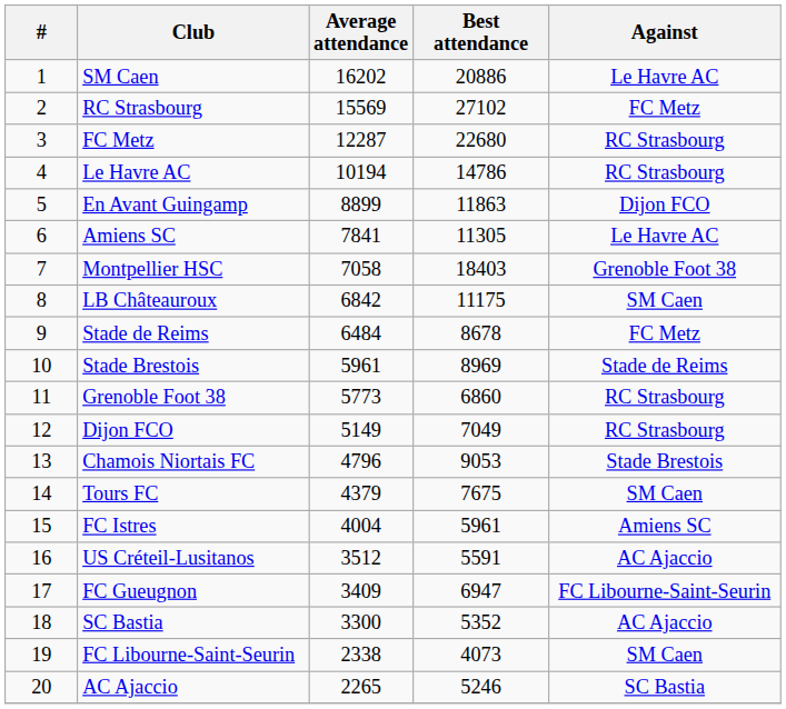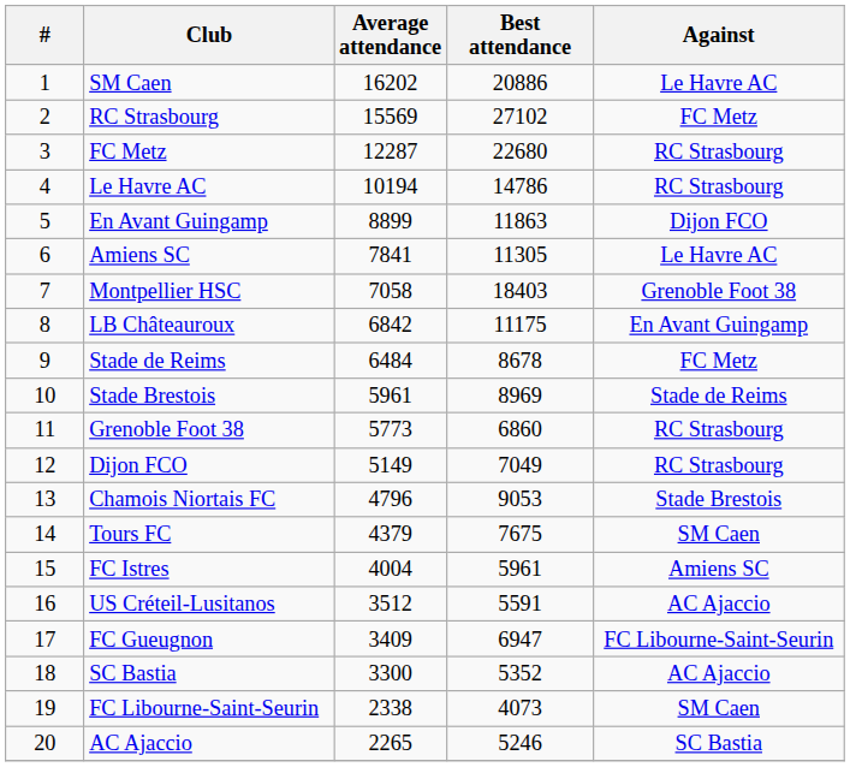 <table class="wikitable sortable" style="text-align:center">
 <tr>
 <th width="50px">#</th>
 <th width="175px">Club</th>
 <th width="30px">Average attendance</th>
 <th width="100px">Best attendance</th>
 <th width="175px">Against</th>
 </tr>
 <tr>
 <td>1</td>
 <td align="left"><a href='#'>SM Caen</a></td>
 <td>16202</td>
 <td>20886</td>
 <td><a href='#'>Le Havre AC</a></td>
 </tr>
 <tr>
 <td>2</td>
 <td align="left"><a href='#'>RC Strasbourg</a></td>
 <td>15569</td>
 <td>27102</td>
 <td><a href='#'>FC Metz</a></td>
 </tr>
 <tr>
 <td>3</td>
 <td align="left"><a href='#'>FC Metz</a></td>
 <td>12287</td>
 <td>22680</td>
 <td><a href='#'>RC Strasbourg</a></td>
 </tr>
 <tr>
 <td>4</td>
 <td align="left"><a href='#'>Le Havre AC</a></td>
 <td>10194</td>
 <td>14786</td>
 <td><a href='#'>RC Strasbourg</a></td>
 </tr>
 <tr>
 <td>5</td>
 <td align="left"><a href='#'>En Avant Guingamp</a></td>
 <td>8899</td>
 <td>11863</td>
 <td><a href='#'>Dijon FCO</a></td>
 </tr>
 <tr>
 <td>6</td>
 <td align="left"><a href='#'>Amiens SC</a></td>
 <td>7841</td>
 <td>11305</td>
 <td><a href='#'>Le Havre AC</a></td>
 </tr>
 <tr>
 <td>7</td>
 <td align="left"><a href='#'>Montpellier HSC</a></td>
 <td>7058</td>
 <td>18403</td>
 <td><a href='#'>Grenoble Foot 38</a></td>
 </tr>
 <tr>
 <td>8</td>
 <td align="left"><a href='#'>LB Châteauroux</a></td>
 <td>6842</td>
 <td>11175</td>
-<td><a href='#'>SM Caen</a></td>
+<td><a href='#'>En Avant Guingamp</a></td>
 </tr>
 <tr>
 <td>9</td>
 <td align="left"><a href='#'>Stade de Reims</a></td>
 <td>6484</td>
 <td>8678</td>
 <td><a href='#'>FC Metz</a></td>
 </tr>
 <tr>
 <td>10</td>
 <td align="left"><a href='#'>Stade Brestois</a></td>
 <td>5961</td>
 <td>8969</td>
 <td><a href='#'>Stade de Reims</a></td>
 </tr>
 <tr>
 <td>11</td>
 <td align="left"><a href='#'>Grenoble Foot 38</a></td>
 <td>5773</td>
 <td>6860</td>
 <td><a href='#'>RC Strasbourg</a></td>
 </tr>
 <tr>
 <td>12</td>
 <td align="left"><a href='#'>Dijon FCO</a></td>
 <td>5149</td>
 <td>7049</td>
 <td><a href='#'>RC Strasbourg</a></td>
 </tr>
 <tr>
 <td>13</td>
 <td align="left"><a href='#'>Chamois Niortais FC</a></td>
 <td>4796</td>
 <td>9053</td>
 <td><a href='#'>Stade Brestois</a></td>
 </tr>
 <tr>
 <td>14</td>
 <td align="left"><a href='#'>Tours FC</a></td>
 <td>4379</td>
 <td>7675</td>
 <td><a href='#'>SM Caen</a></td>
 </tr>
 <tr>
 <td>15</td>
 <td align="left"><a href='#'>FC Istres</a></td>
 <td>4004</td>
 <td>5961</td>
 <td><a href='#'>Amiens SC</a></td>
 </tr>
 <tr>
 <td>16</td>
 <td align="left"><a href='#'>US Créteil-Lusitanos</a></td>
 <td>3512</td>
 <td>5591</td>
 <td><a href='#'>AC Ajaccio</a></td>
 </tr>
 <tr>
 <td>17</td>
 <td align="left"><a href='#'>FC Gueugnon</a></td>
 <td>3409</td>
 <td>6947</td>
 <td><a href='#'>FC Libourne-Saint-Seurin</a></td>
 </tr>
 <tr>
 <td>18</td>
 <td align="left"><a href='#'>SC Bastia</a></td>
 <td>3300</td>
 <td>5352</td>
 <td><a href='#'>AC Ajaccio</a></td>
 </tr>
 <tr>
 <td>19</td>
 <td align="left"><a href='#'>FC Libourne-Saint-Seurin</a></td>
 <td>2338</td>
 <td>4073</td>
 <td><a href='#'>SM Caen</a></td>
 </tr>
 <tr>
 <td>20</td>
 <td align="left"><a href='#'>AC Ajaccio</a></td>
 <td>2265</td>
 <td>5246</td>
 <td><a href='#'>SC Bastia</a></td>
 </tr>
 <tr>
 </tr>
 </table>
